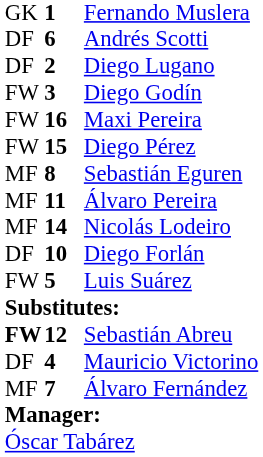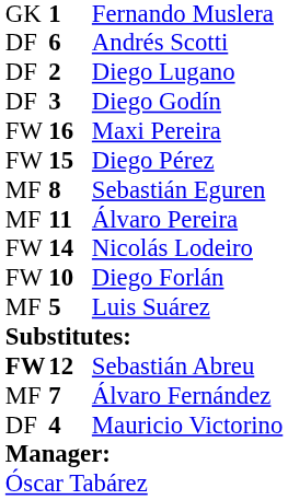 <table style="font-size:90%; margin:0.2em auto;" cellspacing="0" cellpadding="0">
 <tr>
 <th width="25"></th>
 <th width="25"></th>
 </tr>
 <tr>
 <td>GK</td>
 <td><strong>1</strong></td>
 <td><a href='#'>Fernando Muslera</a></td>
 </tr>
 <tr>
 <td>DF</td>
 <td><strong>6</strong></td>
 <td><a href='#'>Andrés Scotti</a></td>
 <td></td>
 <td></td>
 </tr>
 <tr>
 <td>DF</td>
 <td><strong>2</strong></td>
 <td><a href='#'>Diego Lugano</a></td>
 </tr>
 <tr>
-<td>FW</td>
+<td>DF</td>
 <td><strong>3</strong></td>
 <td><a href='#'>Diego Godín</a></td>
 </tr>
 <tr>
 <td>FW</td>
 <td><strong>16</strong></td>
 <td><a href='#'>Maxi Pereira</a></td>
 </tr>
 <tr>
 <td>FW</td>
 <td><strong>15</strong></td>
 <td><a href='#'>Diego Pérez</a></td>
 <td></td>
 </tr>
 <tr>
 <td>MF</td>
 <td><strong>8</strong></td>
 <td><a href='#'>Sebastián Eguren</a></td>
 </tr>
 <tr>
 <td>MF</td>
 <td><strong>11</strong></td>
 <td><a href='#'>Álvaro Pereira</a></td>
 </tr>
 <tr>
-<td>MF</td>
+<td>FW</td>
 <td><strong>14</strong></td>
 <td><a href='#'>Nicolás Lodeiro</a></td>
 <td></td>
 <td></td>
 </tr>
 <tr>
-<td>DF</td>
+<td>FW</td>
 <td><strong>10</strong></td>
 <td><a href='#'>Diego Forlán</a></td>
 </tr>
 <tr>
-<td>FW</td>
+<td>MF</td>
 <td><strong>5</strong></td>
 <td><a href='#'>Luis Suárez</a></td>
 <td></td>
 <td></td>
 </tr>
 <tr>
 <td colspan=3><strong>Substitutes:</strong></td>
 </tr>
 <tr>
 <td><strong>FW</strong></td>
 <td><strong>12</strong></td>
 <td><a href='#'>Sebastián Abreu</a></td>
 <td></td>
 <td></td>
 </tr>
 <tr>
-<td>DF</td>
-<td><strong>4</strong></td>
-<td><a href='#'>Mauricio Victorino</a></td>
+<td>MF</td>
+<td><strong>7</strong></td>
+<td><a href='#'>Álvaro Fernández</a></td>
 <td></td>
 <td></td>
 </tr>
 <tr>
-<td>MF</td>
-<td><strong>7</strong></td>
-<td><a href='#'>Álvaro Fernández</a></td>
+<td>DF</td>
+<td><strong>4</strong></td>
+<td><a href='#'>Mauricio Victorino</a></td>
 <td></td>
 <td></td>
 </tr>
 <tr>
 <td colspan=3><strong>Manager:</strong></td>
 </tr>
 <tr>
 <td colspan=4> <a href='#'>Óscar Tabárez</a></td>
 </tr>
 </table>
